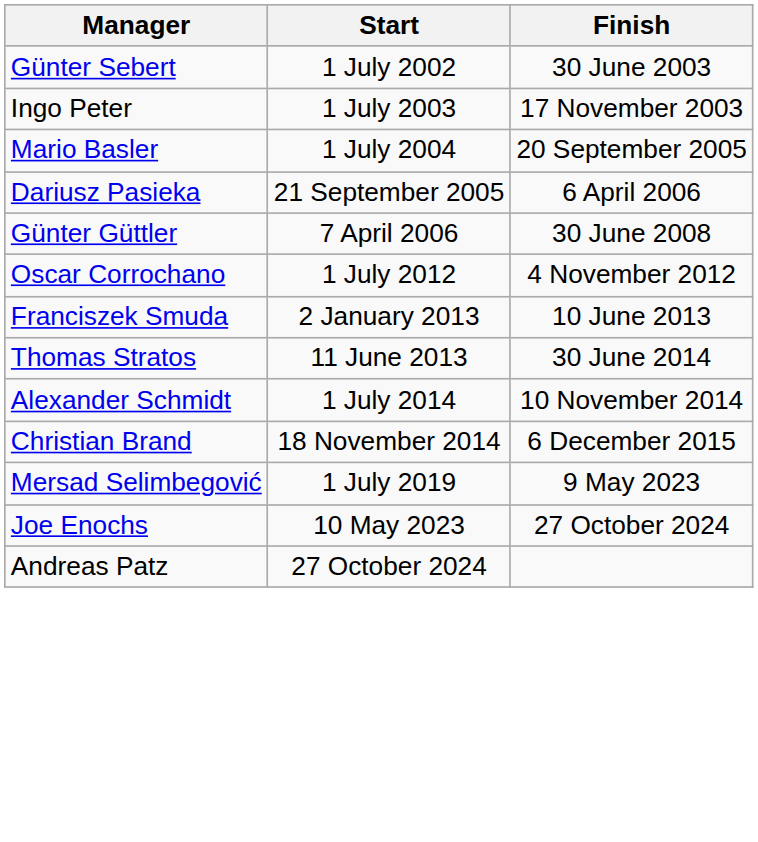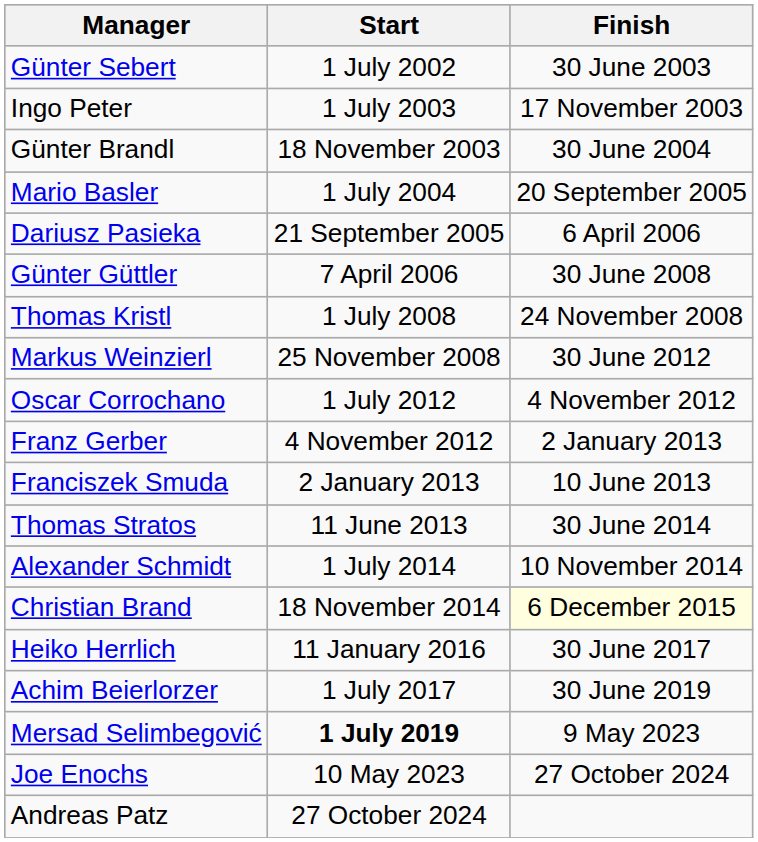 <table class="wikitable">
 <tr>
 <th>Manager</th>
 <th>Start</th>
 <th>Finish</th>
 </tr>
 <tr align="center">
 <td align="left"><a href='#'>Günter Sebert</a></td>
 <td>1 July 2002</td>
 <td>30 June 2003</td>
 </tr>
 <tr align="center">
 <td align="left">Ingo Peter</td>
 <td>1 July 2003</td>
 <td>17 November 2003</td>
 </tr>
 <tr align="center">
+<td align="left">Günter Brandl</td>
+<td>18 November 2003</td>
+<td>30 June 2004</td>
+</tr>
+<tr align="center">
 <td align="left"><a href='#'>Mario Basler</a></td>
 <td>1 July 2004</td>
 <td>20 September 2005</td>
 </tr>
 <tr align="center">
 <td align="left"><a href='#'>Dariusz Pasieka</a></td>
 <td>21 September 2005</td>
 <td>6 April 2006</td>
 </tr>
 <tr align="center">
 <td align="left"><a href='#'>Günter Güttler</a></td>
 <td>7 April 2006</td>
 <td>30 June 2008</td>
 </tr>
 <tr align="center">
+<td align="left"><a href='#'>Thomas Kristl</a></td>
+<td>1 July 2008</td>
+<td>24 November 2008</td>
+</tr>
+<tr align="center">
+<td align="left"><a href='#'>Markus Weinzierl</a></td>
+<td>25 November 2008</td>
+<td>30 June 2012</td>
+</tr>
+<tr align="center">
 <td align="left"><a href='#'>Oscar Corrochano</a></td>
 <td>1 July 2012</td>
 <td>4 November 2012</td>
+</tr>
+<tr align="center">
+<td align="left"><a href='#'>Franz Gerber</a></td>
+<td>4 November 2012</td>
+<td>2 January 2013</td>
 </tr>
 <tr align="center">
 <td align="left"><a href='#'>Franciszek Smuda</a></td>
 <td>2 January 2013</td>
 <td>10 June 2013</td>
 </tr>
 <tr align="center">
 <td align="left"><a href='#'>Thomas Stratos</a></td>
 <td>11 June 2013</td>
 <td>30 June 2014</td>
 </tr>
 <tr align="center">
 <td align="left"><a href='#'>Alexander Schmidt</a></td>
 <td>1 July 2014</td>
 <td>10 November 2014</td>
 </tr>
 <tr align="center">
 <td align="left"><a href='#'>Christian Brand</a></td>
 <td>18 November 2014</td>
-<td>6 December 2015</td>
+<td style="background: lightyellow;">6 December 2015</td>
+</tr>
+<tr align="center">
+<td align="left"><a href='#'>Heiko Herrlich</a></td>
+<td>11 January 2016</td>
+<td>30 June 2017</td>
+</tr>
+<tr align="center">
+<td align="left"><a href='#'>Achim Beierlorzer</a></td>
+<td>1 July 2017</td>
+<td>30 June 2019</td>
 </tr>
 <tr align="center">
 <td align="left"><a href='#'>Mersad Selimbegović</a></td>
-<td>1 July 2019</td>
+<td><strong>1 July 2019</strong></td>
 <td>9 May 2023</td>
 </tr>
 <tr align="center">
 <td align="left"><a href='#'>Joe Enochs</a></td>
 <td>10 May 2023</td>
 <td>27 October 2024</td>
 </tr>
 <tr align="center">
 <td align="left">Andreas Patz</td>
 <td>27 October 2024</td>
 <td></td>
 </tr>
 </table>
